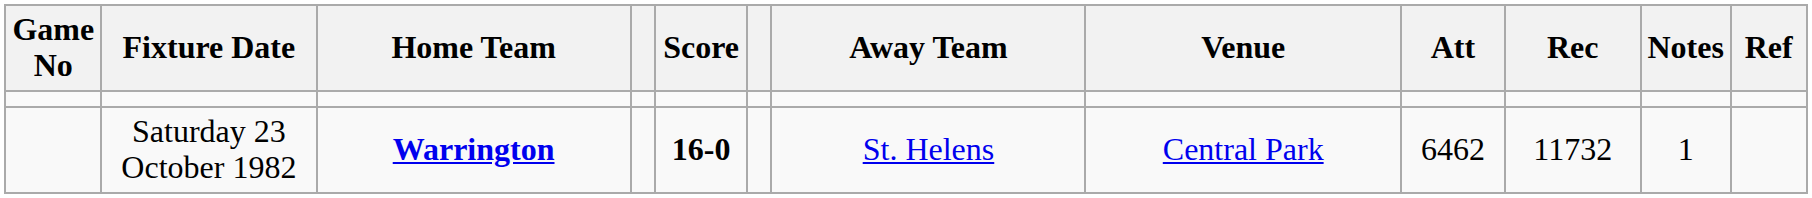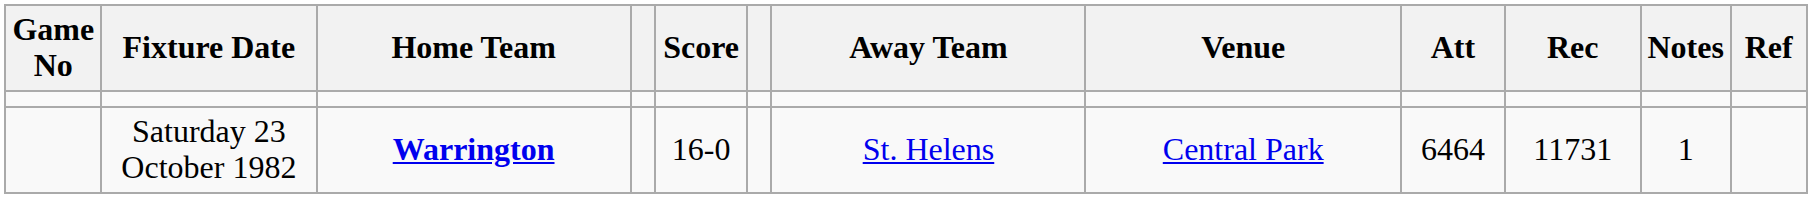 <table class="wikitable" style="text-align:center;">
 <tr>
 <th width=20 abbr="No">Game No</th>
 <th width=100 abbr="Date">Fixture Date</th>
 <th width=150 abbr="Home Team">Home Team</th>
 <th width=5 abbr="space"></th>
 <th width=20 abbr="Score">Score</th>
 <th width=5 abbr="space"></th>
 <th width=150 abbr="Away Team">Away Team</th>
 <th width=150 abbr="Venue">Venue</th>
 <th width=45 abbr="Att">Att</th>
 <th width=60 abbr="Rec">Rec</th>
 <th width=20 abbr="Notes">Notes</th>
 <th width=30 abbr="Ref">Ref</th>
 </tr>
 <tr>
 <td></td>
 <td></td>
 <td></td>
 <td></td>
 <td></td>
 <td></td>
 <td></td>
 <td></td>
 <td></td>
 <td></td>
 <td></td>
 </tr>
 <tr>
 <td></td>
 <td>Saturday 23 October 1982</td>
 <td><strong><a href='#'>Warrington</a></strong></td>
 <td></td>
-<td><strong>16-0</strong></td>
+<td>16-0</td>
 <td></td>
 <td><a href='#'>St. Helens</a></td>
 <td><a href='#'>Central Park</a></td>
-<td>6462</td>
-<td>11732</td>
+<td>6464</td>
+<td>11731</td>
 <td>1</td>
 <td></td>
 </tr>
 </table>
